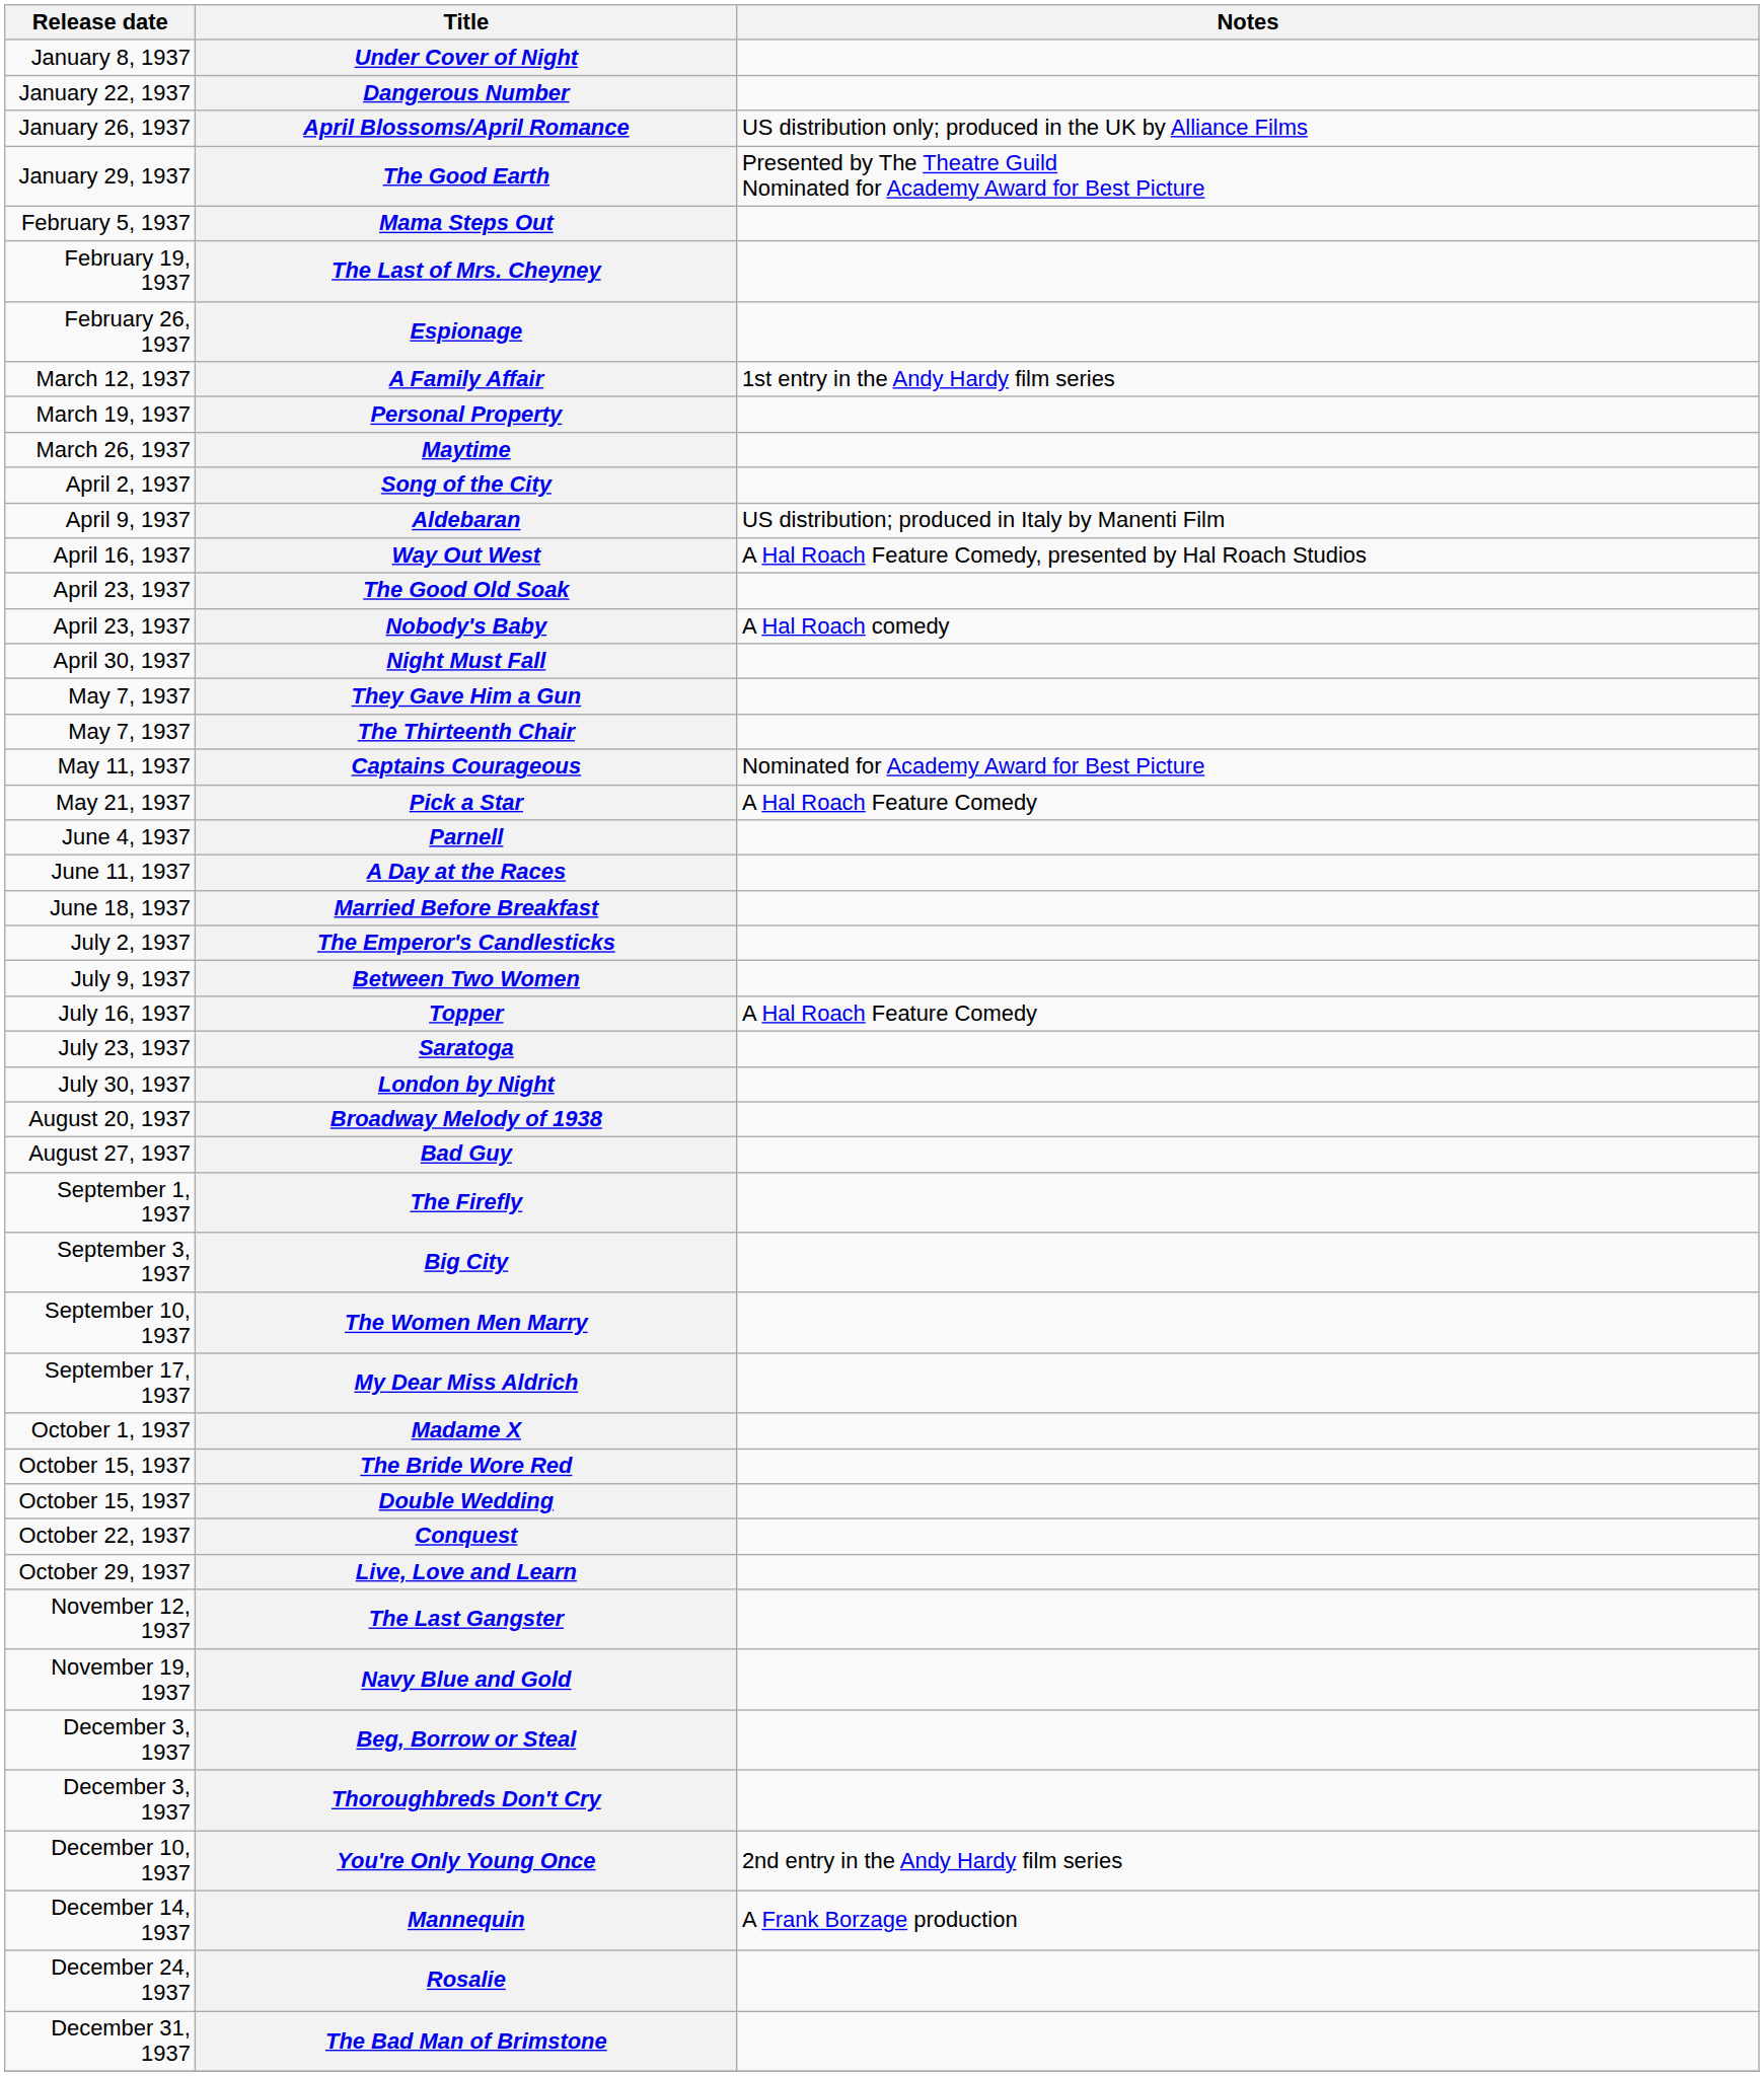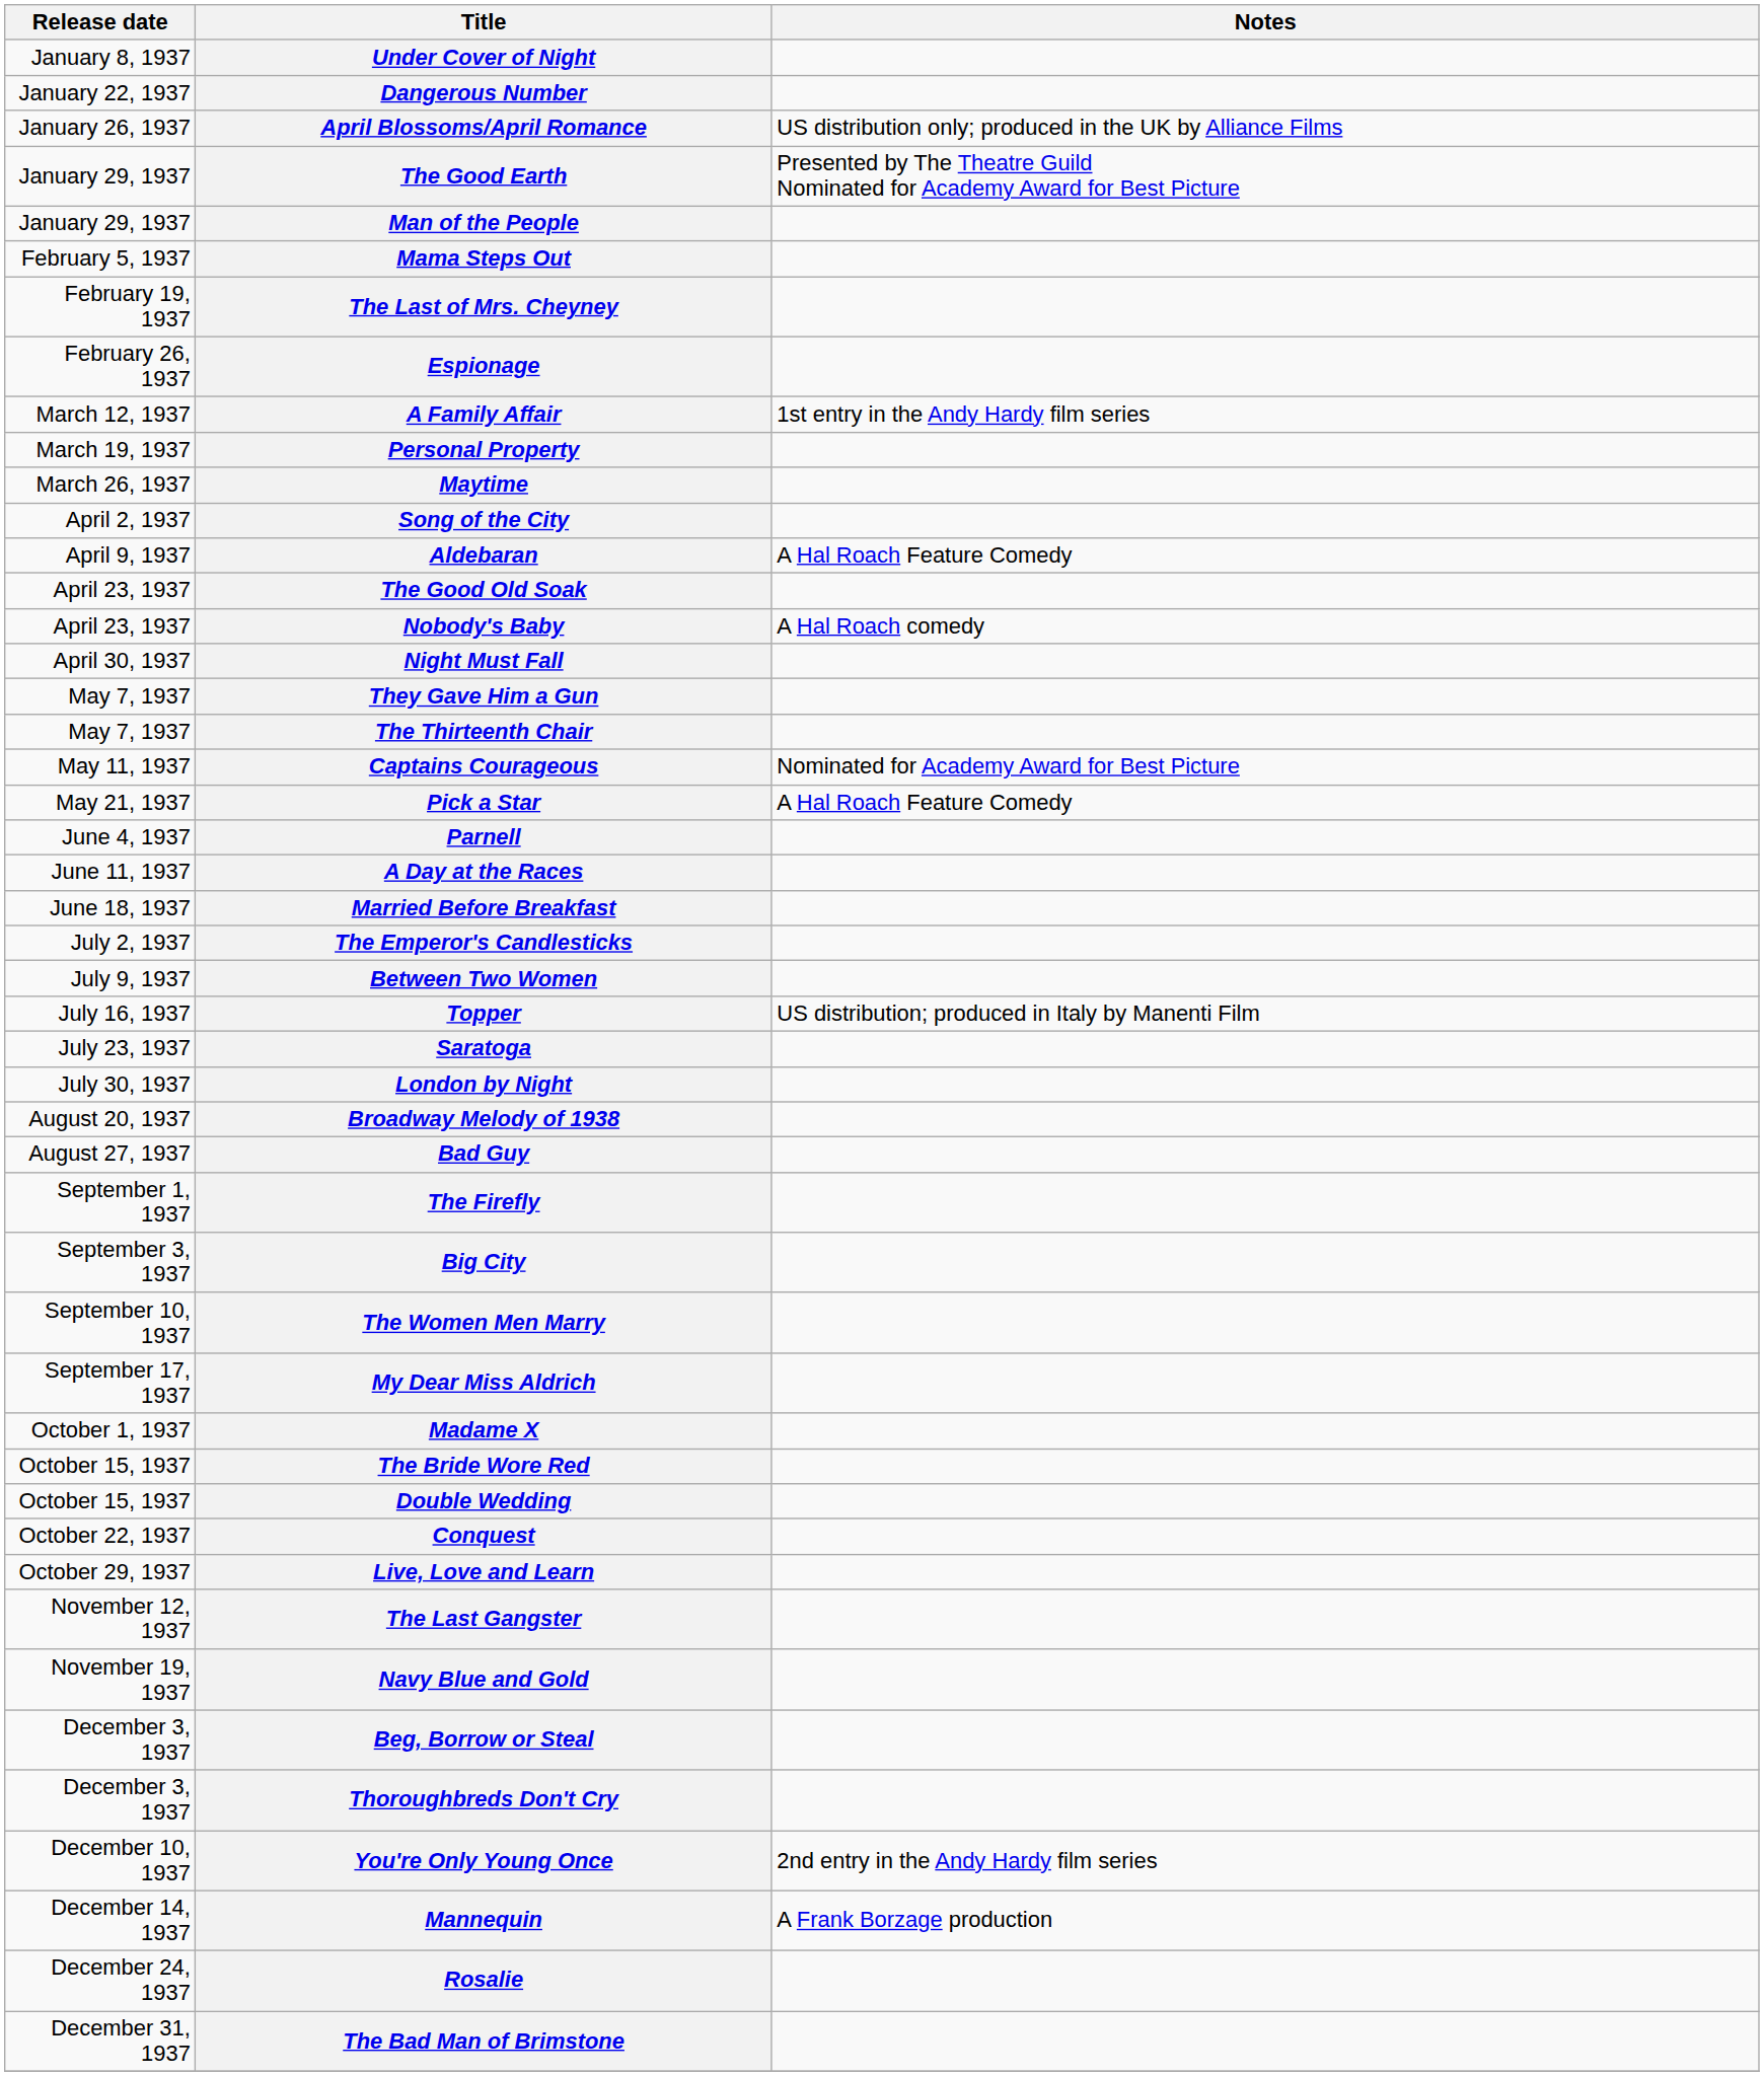 <table class="wikitable sortable" style="width:100%;">
 <tr>
 <th scope="col" style="width:130px;">Release date</th>
 <th>Title</th>
 <th>Notes</th>
 </tr>
 <tr>
 <td style="text-align:right;">January 8, 1937</td>
 <th scope="row"><em><a href='#'>Under Cover of Night</a></em></th>
 <td></td>
 </tr>
 <tr>
 <td style="text-align:right;">January 22, 1937</td>
 <th scope="row"><em><a href='#'>Dangerous Number</a></em></th>
 <td></td>
 </tr>
 <tr>
 <td style="text-align:right;">January 26, 1937</td>
 <th scope="row"><em><a href='#'>April Blossoms/April Romance</a></em></th>
 <td>US distribution only; produced in the UK by <a href='#'>Alliance Films</a></td>
 </tr>
 <tr>
 <td style="text-align:right;">January 29, 1937</td>
 <th scope="row"><em><a href='#'>The Good Earth</a></em></th>
 <td>Presented by The <a href='#'>Theatre Guild</a><br>Nominated for <a href='#'>Academy Award for Best Picture</a></td>
+</tr>
+<tr>
+<td style="text-align:right;">January 29, 1937</td>
+<th scope="row"><em><a href='#'>Man of the People</a></em></th>
+<td></td>
 </tr>
 <tr>
 <td style="text-align:right;">February 5, 1937</td>
 <th scope="row"><em><a href='#'>Mama Steps Out</a></em></th>
 <td></td>
 </tr>
 <tr>
 <td style="text-align:right;">February 19, 1937</td>
 <th scope="row"><em><a href='#'>The Last of Mrs. Cheyney</a></em></th>
 <td></td>
 </tr>
 <tr>
 <td style="text-align:right;">February 26, 1937</td>
 <th scope="row"><em><a href='#'>Espionage</a></em></th>
 <td></td>
 </tr>
 <tr>
 <td style="text-align:right;">March 12, 1937</td>
 <th scope="row"><em><a href='#'>A Family Affair</a></em></th>
 <td>1st entry in the <a href='#'>Andy Hardy</a> film series</td>
 </tr>
 <tr>
 <td style="text-align:right;">March 19, 1937</td>
 <th scope="row"><em><a href='#'>Personal Property</a></em></th>
 <td></td>
 </tr>
 <tr>
 <td style="text-align:right;">March 26, 1937</td>
 <th scope="row"><em><a href='#'>Maytime</a></em></th>
 <td></td>
 </tr>
 <tr>
 <td style="text-align:right;">April 2, 1937</td>
 <th scope="row"><em><a href='#'>Song of the City</a></em></th>
 <td></td>
 </tr>
 <tr>
 <td style="text-align:right;">April 9, 1937</td>
 <th scope="row"><em><a href='#'>Aldebaran</a></em></th>
-<td>US distribution; produced in Italy by Manenti Film</td>
-</tr>
-<tr>
-<td style="text-align:right;">April 16, 1937</td>
-<th scope="row"><em><a href='#'>Way Out West</a></em></th>
-<td>A <a href='#'>Hal Roach</a> Feature Comedy, presented by Hal Roach Studios</td>
+<td>A <a href='#'>Hal Roach</a> Feature Comedy</td>
 </tr>
 <tr>
 <td style="text-align:right;">April 23, 1937</td>
 <th scope="row"><em><a href='#'>The Good Old Soak</a></em></th>
 <td></td>
 </tr>
 <tr>
 <td style="text-align:right;">April 23, 1937</td>
 <th scope="row"><em><a href='#'>Nobody's Baby</a></em></th>
 <td>A <a href='#'>Hal Roach</a> comedy</td>
 </tr>
 <tr>
 <td style="text-align:right;">April 30, 1937</td>
 <th scope="row"><em><a href='#'>Night Must Fall</a></em></th>
 <td></td>
 </tr>
 <tr>
 <td style="text-align:right;">May 7, 1937</td>
 <th scope="row"><em><a href='#'>They Gave Him a Gun</a></em></th>
 <td></td>
 </tr>
 <tr>
 <td style="text-align:right;">May 7, 1937</td>
 <th scope="row"><em><a href='#'>The Thirteenth Chair</a></em></th>
 <td></td>
 </tr>
 <tr>
 <td style="text-align:right;">May 11, 1937</td>
 <th scope="row"><em><a href='#'>Captains Courageous</a></em></th>
 <td>Nominated for <a href='#'>Academy Award for Best Picture</a></td>
 </tr>
 <tr>
 <td style="text-align:right;">May 21, 1937</td>
 <th scope="row"><em><a href='#'>Pick a Star</a></em></th>
 <td>A <a href='#'>Hal Roach</a> Feature Comedy</td>
 </tr>
 <tr>
 <td style="text-align:right;">June 4, 1937</td>
 <th scope="row"><em><a href='#'>Parnell</a></em></th>
 <td></td>
 </tr>
 <tr>
 <td style="text-align:right;">June 11, 1937</td>
 <th scope="row"><em><a href='#'>A Day at the Races</a></em></th>
 <td></td>
 </tr>
 <tr>
 <td style="text-align:right;">June 18, 1937</td>
 <th scope="row"><em><a href='#'>Married Before Breakfast</a></em></th>
 <td></td>
 </tr>
 <tr>
 <td style="text-align:right;">July 2, 1937</td>
 <th scope="row"><em><a href='#'>The Emperor's Candlesticks</a></em></th>
 <td></td>
 </tr>
 <tr>
 <td style="text-align:right;">July 9, 1937</td>
 <th scope="row"><em><a href='#'>Between Two Women</a></em></th>
 <td></td>
 </tr>
 <tr>
 <td style="text-align:right;">July 16, 1937</td>
 <th scope="row"><em><a href='#'>Topper</a></em></th>
-<td>A <a href='#'>Hal Roach</a> Feature Comedy</td>
+<td>US distribution; produced in Italy by Manenti Film</td>
 </tr>
 <tr>
 <td style="text-align:right;">July 23, 1937</td>
 <th scope="row"><em><a href='#'>Saratoga</a></em></th>
 <td></td>
 </tr>
 <tr>
 <td style="text-align:right;">July 30, 1937</td>
 <th scope="row"><em><a href='#'>London by Night</a></em></th>
 <td></td>
 </tr>
 <tr>
 <td style="text-align:right;">August 20, 1937</td>
 <th scope="row"><em><a href='#'>Broadway Melody of 1938</a></em></th>
 <td></td>
 </tr>
 <tr>
 <td style="text-align:right;">August 27, 1937</td>
 <th scope="row"><em><a href='#'>Bad Guy</a></em></th>
 <td></td>
 </tr>
 <tr>
 <td style="text-align:right;">September 1, 1937</td>
 <th scope="row"><em><a href='#'>The Firefly</a></em></th>
 <td></td>
 </tr>
 <tr>
 <td style="text-align:right;">September 3, 1937</td>
 <th scope="row"><em><a href='#'>Big City</a></em></th>
 <td></td>
 </tr>
 <tr>
 <td style="text-align:right;">September 10, 1937</td>
 <th scope="row"><em><a href='#'>The Women Men Marry</a></em></th>
 <td></td>
 </tr>
 <tr>
 <td style="text-align:right;">September 17, 1937</td>
 <th scope="row"><em><a href='#'>My Dear Miss Aldrich</a></em></th>
 <td></td>
 </tr>
 <tr>
 <td style="text-align:right;">October 1, 1937</td>
 <th scope="row"><em><a href='#'>Madame X</a></em></th>
 <td></td>
 </tr>
 <tr>
 <td style="text-align:right;">October 15, 1937</td>
 <th scope="row"><em><a href='#'>The Bride Wore Red</a></em></th>
 <td></td>
 </tr>
 <tr>
 <td style="text-align:right;">October 15, 1937</td>
 <th scope="row"><em><a href='#'>Double Wedding</a></em></th>
 <td></td>
 </tr>
 <tr>
 <td style="text-align:right;">October 22, 1937</td>
 <th scope="row"><em><a href='#'>Conquest</a></em></th>
 <td></td>
 </tr>
 <tr>
 <td style="text-align:right;">October 29, 1937</td>
 <th scope="row"><em><a href='#'>Live, Love and Learn</a></em></th>
 <td></td>
 </tr>
 <tr>
 <td style="text-align:right;">November 12, 1937</td>
 <th scope="row"><em><a href='#'>The Last Gangster</a></em></th>
 <td></td>
 </tr>
 <tr>
 <td style="text-align:right;">November 19, 1937</td>
 <th scope="row"><em><a href='#'>Navy Blue and Gold</a></em></th>
 <td></td>
 </tr>
 <tr>
 <td style="text-align:right;">December 3, 1937</td>
 <th scope="row"><em><a href='#'>Beg, Borrow or Steal</a></em></th>
 <td></td>
 </tr>
 <tr>
 <td style="text-align:right;">December 3, 1937</td>
 <th scope="row"><em><a href='#'>Thoroughbreds Don't Cry</a></em></th>
 <td></td>
 </tr>
 <tr>
 <td style="text-align:right;">December 10, 1937</td>
 <th scope="row"><em><a href='#'>You're Only Young Once</a></em></th>
 <td>2nd entry in the <a href='#'>Andy Hardy</a> film series</td>
 </tr>
 <tr>
 <td style="text-align:right;">December 14, 1937</td>
 <th scope="row"><em><a href='#'>Mannequin</a></em></th>
 <td>A <a href='#'>Frank Borzage</a> production</td>
 </tr>
 <tr>
 <td style="text-align:right;">December 24, 1937</td>
 <th scope="row"><em><a href='#'>Rosalie</a></em></th>
 <td></td>
 </tr>
 <tr>
 <td style="text-align:right;">December 31, 1937</td>
 <th scope="row"><em><a href='#'>The Bad Man of Brimstone</a></em></th>
 <td></td>
 </tr>
 <tr>
 </tr>
 </table>
